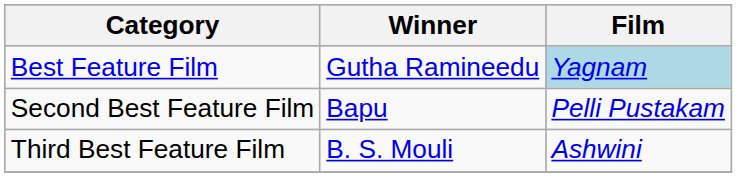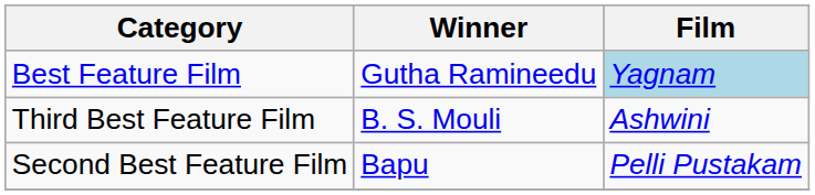 <table class="wikitable">
 <tr>
 <th>Category</th>
 <th>Winner</th>
 <th>Film</th>
 </tr>
 <tr>
 <td><a href='#'>Best Feature Film</a></td>
 <td><a href='#'>Gutha Ramineedu</a></td>
 <td style="background: lightblue;"><em><a href='#'>Yagnam</a></em></td>
 </tr>
 <tr>
+<td>Third Best Feature Film</td>
+<td><a href='#'>B. S. Mouli</a></td>
+<td><em><a href='#'>Ashwini</a></em></td>
+</tr>
+<tr>
 <td>Second Best Feature Film</td>
 <td><a href='#'>Bapu</a></td>
 <td><em><a href='#'>Pelli Pustakam</a></em></td>
 </tr>
 <tr>
-<td>Third Best Feature Film</td>
-<td><a href='#'>B. S. Mouli</a></td>
-<td><em><a href='#'>Ashwini</a></em></td>
-</tr>
-<tr>
 </tr>
 </table>
